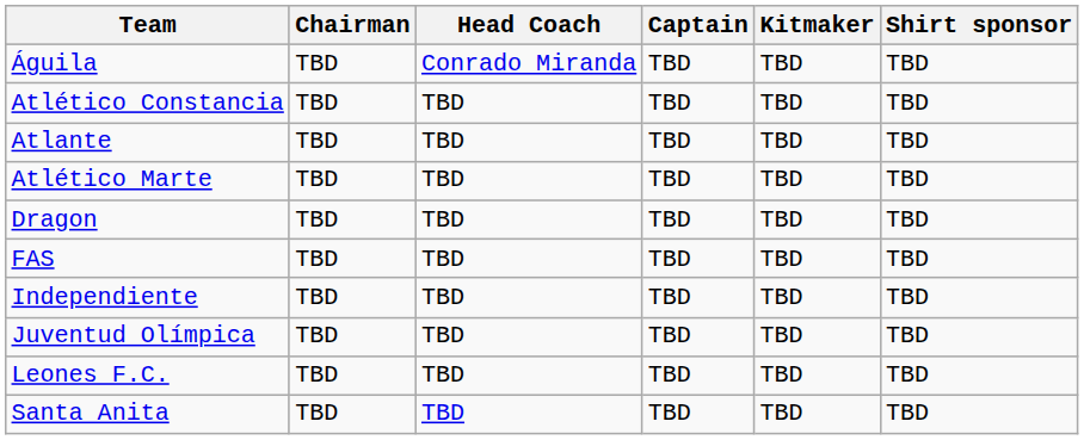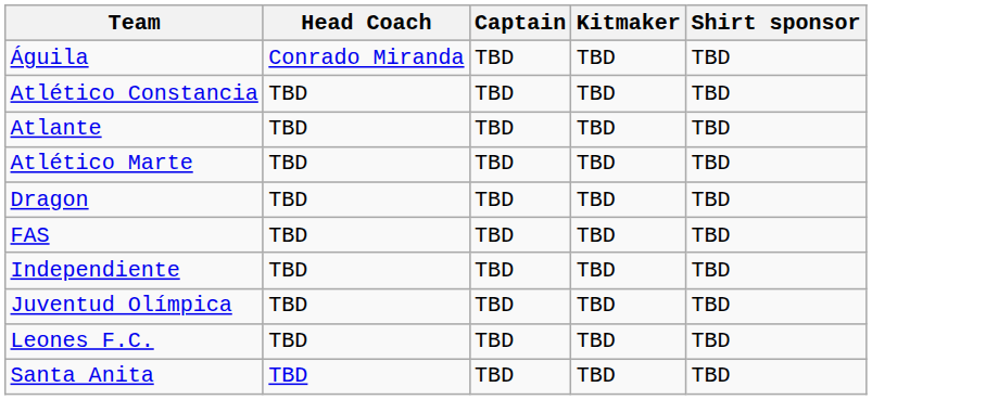 <table class="wikitable sortable" style="text-align: left;">
 <tr>
 <th>Team</th>
-<th>Chairman</th>
 <th>Head Coach</th>
 <th>Captain</th>
 <th>Kitmaker</th>
 <th>Shirt sponsor</th>
 </tr>
 <tr>
 <td><a href='#'>Águila</a></td>
-<td> TBD</td>
 <td> <a href='#'>Conrado Miranda</a></td>
 <td> TBD</td>
 <td>TBD</td>
 <td>TBD</td>
 </tr>
 <tr>
 <td><a href='#'>Atlético Constancia</a></td>
 <td> TBD</td>
 <td> TBD</td>
-<td> TBD</td>
 <td>TBD</td>
 <td>TBD</td>
 </tr>
 <tr>
 <td><a href='#'>Atlante</a></td>
-<td> TBD</td>
 <td> TBD</td>
 <td> TBD</td>
 <td>TBD</td>
 <td>TBD</td>
 </tr>
 <tr>
 <td><a href='#'>Atlético Marte</a></td>
 <td> TBD</td>
 <td> TBD</td>
-<td> TBD</td>
 <td>TBD</td>
 <td>TBD</td>
 </tr>
 <tr>
 <td><a href='#'>Dragon</a></td>
-<td> TBD</td>
 <td> TBD</td>
 <td> TBD</td>
 <td>TBD</td>
 <td>TBD</td>
 </tr>
 <tr>
 <td><a href='#'>FAS</a></td>
 <td> TBD</td>
 <td> TBD</td>
-<td> TBD</td>
 <td>TBD</td>
 <td>TBD</td>
 </tr>
 <tr>
 <td><a href='#'>Independiente</a></td>
-<td> TBD</td>
 <td> TBD</td>
 <td> TBD</td>
 <td>TBD</td>
 <td>TBD</td>
 </tr>
 <tr>
 <td><a href='#'>Juventud Olímpica</a></td>
 <td> TBD</td>
 <td> TBD</td>
-<td> TBD</td>
 <td>TBD</td>
 <td>TBD</td>
 </tr>
 <tr>
 <td><a href='#'>Leones F.C.</a></td>
 <td> TBD</td>
 <td> TBD</td>
-<td> TBD</td>
 <td>TBD</td>
 <td>TBD</td>
 </tr>
 <tr>
 <td><a href='#'>Santa Anita</a></td>
-<td> TBD</td>
 <td> <a href='#'>TBD</a></td>
 <td> TBD</td>
 <td>TBD</td>
 <td>TBD</td>
 </tr>
 </table>
